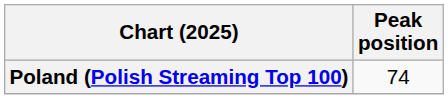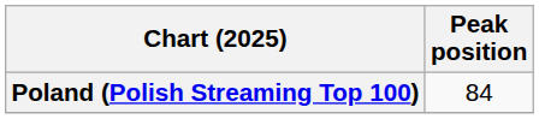 <table class="wikitable plainrowheaders" style="text-align:center">
 <tr>
 <th scope="col">Chart (2025)</th>
 <th scope="col">Peak<br>position</th>
 </tr>
 <tr>
 <th scope="row">Poland (<a href='#'>Polish Streaming Top 100</a>)</th>
-<td>74</td>
+<td>84</td>
 </tr>
 <tr>
 </tr>
 </table>
